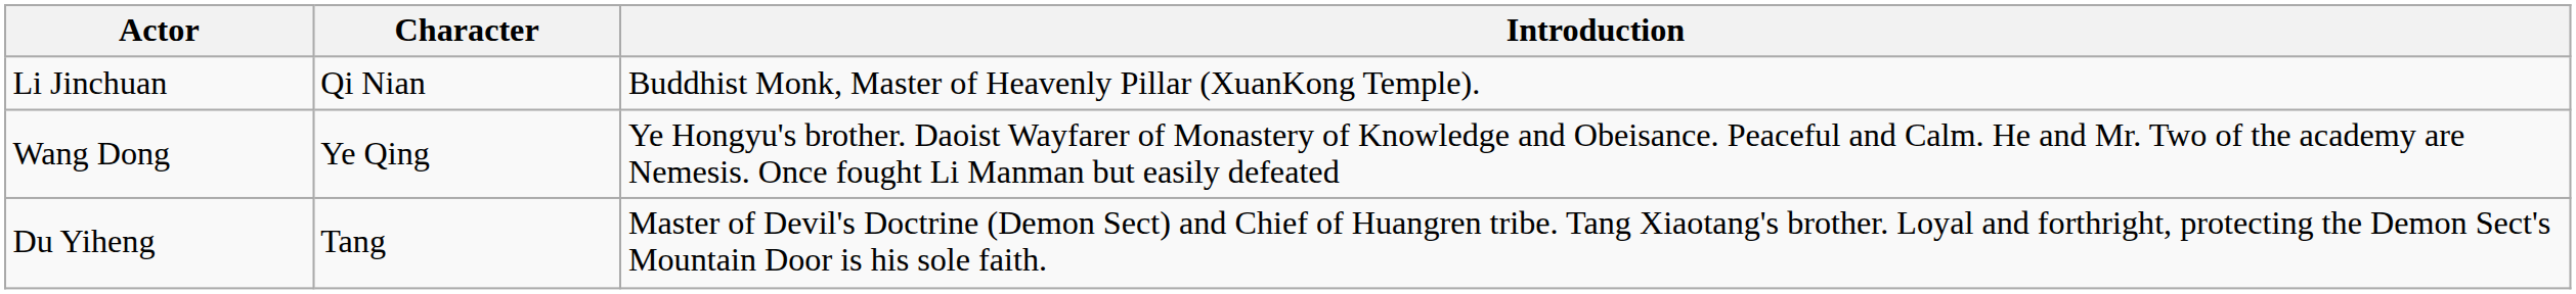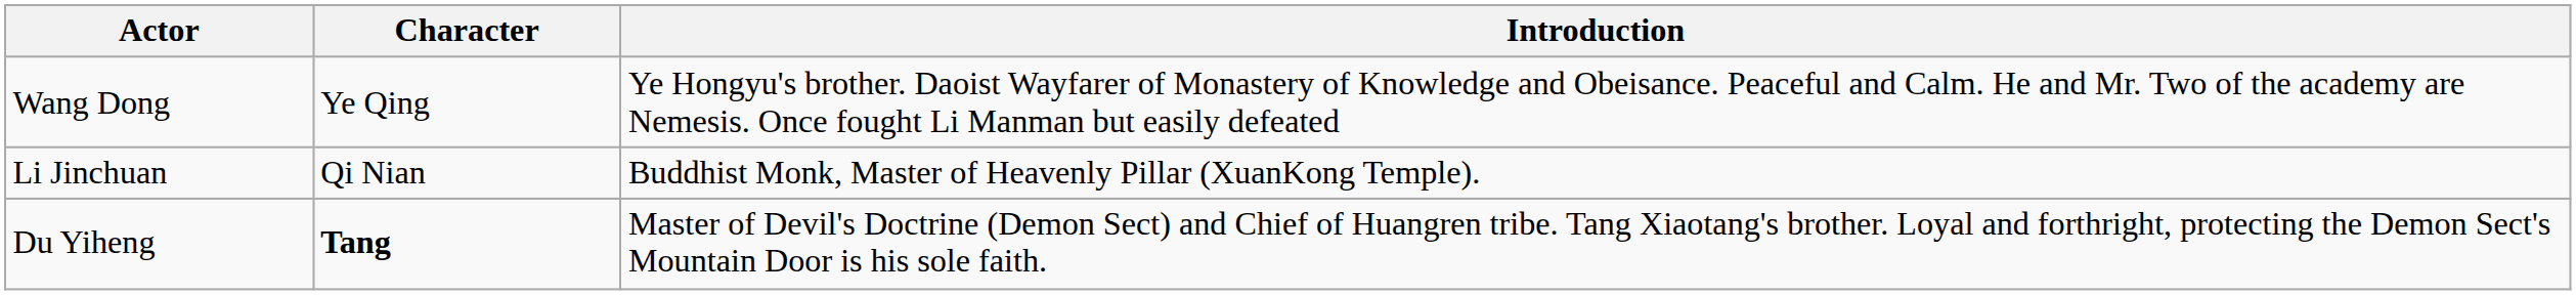 <table class="wikitable">
 <tr>
 <th style="width:12%">Actor</th>
 <th style="width:12%">Character</th>
 <th>Introduction</th>
 </tr>
 <tr>
+<td>Wang Dong</td>
+<td>Ye Qing</td>
+<td>Ye Hongyu's brother. Daoist Wayfarer of Monastery of Knowledge and Obeisance. Peaceful and Calm. He and Mr. Two of the academy are Nemesis. Once fought Li Manman but easily defeated</td>
+</tr>
+<tr>
 <td>Li Jinchuan</td>
 <td>Qi Nian</td>
 <td>Buddhist Monk, Master of Heavenly Pillar (XuanKong Temple).</td>
 </tr>
 <tr>
-<td>Wang Dong</td>
-<td>Ye Qing</td>
-<td>Ye Hongyu's brother. Daoist Wayfarer of Monastery of Knowledge and Obeisance. Peaceful and Calm. He and Mr. Two of the academy are Nemesis. Once fought Li Manman but easily defeated</td>
-</tr>
-<tr>
 <td>Du Yiheng</td>
-<td>Tang</td>
+<td><strong>Tang</strong></td>
 <td>Master of Devil's Doctrine (Demon Sect) and Chief of Huangren tribe. Tang Xiaotang's brother. Loyal and forthright, protecting the Demon Sect's Mountain Door is his sole faith.</td>
 </tr>
 </table>
